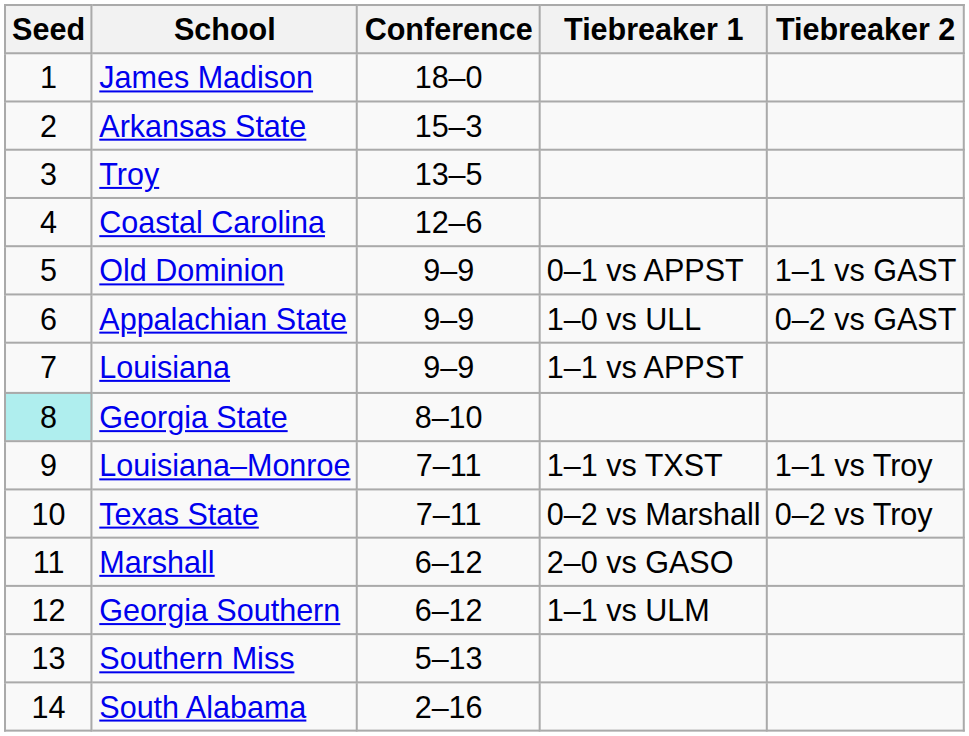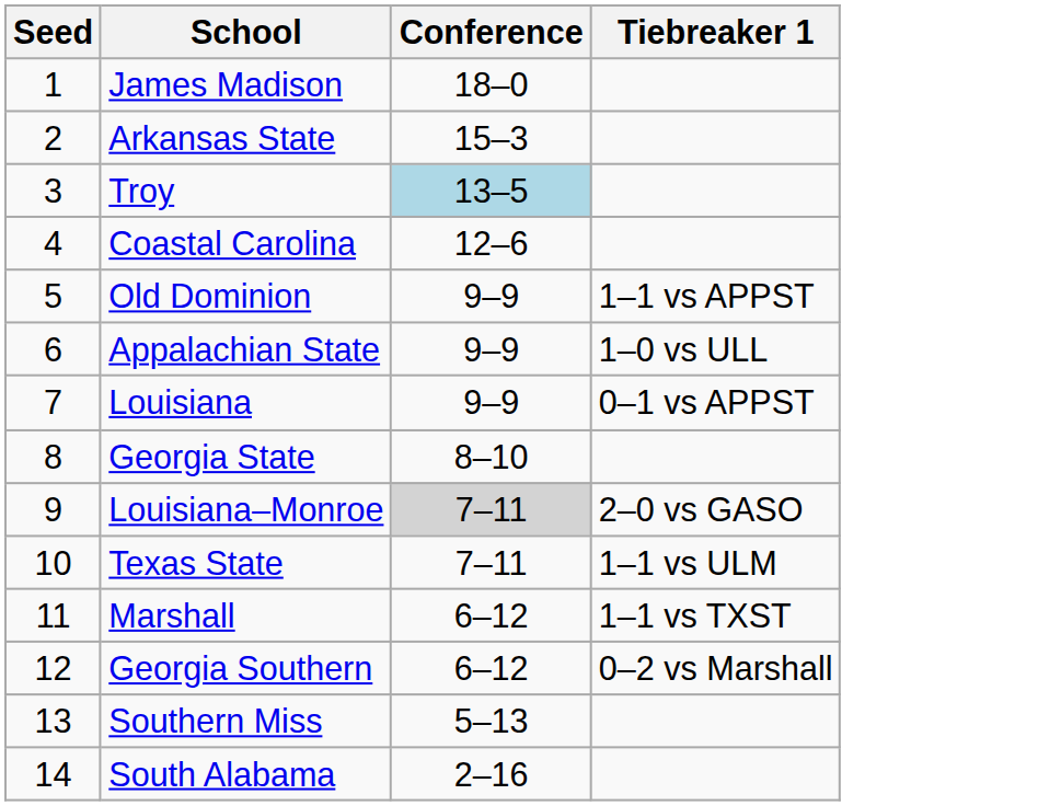 <table class="wikitable" style="white-space:nowrap; font-size:95%; text-align:center">
 <tr>
 <th>Seed</th>
 <th>School</th>
 <th>Conference</th>
 <th>Tiebreaker 1</th>
-<th>Tiebreaker 2</th>
 </tr>
 <tr>
 <td>1</td>
 <td align="left"><a href='#'>James Madison</a></td>
 <td>18–0</td>
-<td align="left"></td>
 <td align="left"></td>
 </tr>
 <tr>
 <td>2</td>
 <td align="left"><a href='#'>Arkansas State</a></td>
 <td>15–3</td>
 <td align="left"></td>
-<td align="left"></td>
 </tr>
 <tr>
 <td>3</td>
 <td align="left"><a href='#'>Troy</a></td>
-<td>13–5</td>
-<td align="left"></td>
+<td style="background: lightblue;">13–5</td>
 <td align="left"></td>
 </tr>
 <tr>
 <td>4</td>
 <td align="left"><a href='#'>Coastal Carolina</a></td>
 <td>12–6</td>
 <td align="left"></td>
-<td align="left"></td>
 </tr>
 <tr>
 <td>5</td>
 <td align="left"><a href='#'>Old Dominion</a></td>
 <td>9–9</td>
-<td align="left">0–1 vs APPST</td>
-<td align="left">1–1 vs GAST</td>
+<td align="left">1–1 vs APPST</td>
 </tr>
 <tr>
 <td>6</td>
 <td align="left"><a href='#'>Appalachian State</a></td>
 <td>9–9</td>
 <td align="left">1–0 vs ULL</td>
-<td align="left">0–2 vs GAST</td>
 </tr>
 <tr>
 <td>7</td>
 <td align="left"><a href='#'>Louisiana</a></td>
 <td>9–9</td>
-<td align="left">1–1 vs APPST</td>
-<td align="left"></td>
+<td align="left">0–1 vs APPST</td>
 </tr>
 <tr>
-<td style="background: paleturquoise;">8</td>
+<td>8</td>
 <td align="left"><a href='#'>Georgia State</a></td>
 <td>8–10</td>
-<td align="left"></td>
 <td align="left"></td>
 </tr>
 <tr>
 <td>9</td>
 <td align="left"><a href='#'>Louisiana–Monroe</a></td>
-<td>7–11</td>
-<td align="left">1–1 vs TXST</td>
-<td align="left">1–1 vs Troy</td>
+<td style="background: lightgrey;">7–11</td>
+<td align="left">2–0 vs GASO</td>
 </tr>
 <tr>
 <td>10</td>
 <td align="left"><a href='#'>Texas State</a></td>
 <td>7–11</td>
-<td align="left">0–2 vs Marshall</td>
-<td align="left">0–2 vs Troy</td>
+<td align="left">1–1 vs ULM</td>
 </tr>
 <tr>
 <td>11</td>
 <td align="left"><a href='#'>Marshall</a></td>
 <td>6–12</td>
-<td align="left">2–0 vs GASO</td>
-<td align="left"></td>
+<td align="left">1–1 vs TXST</td>
 </tr>
 <tr>
 <td>12</td>
 <td align="left"><a href='#'>Georgia Southern</a></td>
 <td>6–12</td>
-<td align="left">1–1 vs ULM</td>
-<td align="left"></td>
+<td align="left">0–2 vs Marshall</td>
 </tr>
 <tr>
 <td>13</td>
 <td align="left"><a href='#'>Southern Miss</a></td>
 <td>5–13</td>
-<td align="left"></td>
 <td align="left"></td>
 </tr>
 <tr>
 <td>14</td>
 <td align="left"><a href='#'>South Alabama</a></td>
 <td>2–16</td>
 <td align="left"></td>
-<td align="left"></td>
 </tr>
 </table>
